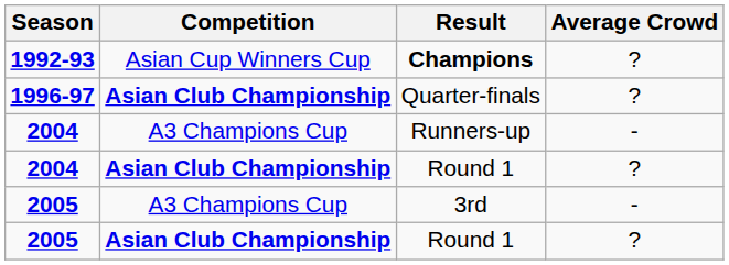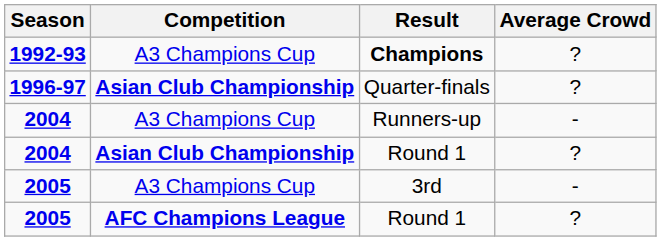 <table class="wikitable" style="text-align: center;">
 <tr>
 <th>Season</th>
 <th>Competition</th>
 <th>Result</th>
 <th>Average Crowd</th>
 </tr>
 <tr>
 <td><strong><a href='#'>1992-93</a></strong></td>
-<td><a href='#'>Asian Cup Winners Cup</a></td>
+<td><a href='#'>A3 Champions Cup</a></td>
 <td><strong>Champions</strong></td>
 <td>?</td>
 </tr>
 <tr>
 <td><strong><a href='#'>1996-97</a></strong></td>
 <td><strong><a href='#'>Asian Club Championship</a></strong></td>
 <td>Quarter-finals</td>
 <td>?</td>
 </tr>
 <tr>
 <td><strong><a href='#'>2004</a></strong></td>
 <td><a href='#'>A3 Champions Cup</a></td>
 <td>Runners-up</td>
 <td>-</td>
 </tr>
 <tr>
 <td><strong><a href='#'>2004</a></strong></td>
 <td><strong><a href='#'>Asian Club Championship</a></strong></td>
 <td>Round 1</td>
 <td>?</td>
 </tr>
 <tr>
 <td><strong><a href='#'>2005</a></strong></td>
 <td><a href='#'>A3 Champions Cup</a></td>
 <td>3rd</td>
 <td>-</td>
 </tr>
 <tr>
 <td><strong><a href='#'>2005</a></strong></td>
-<td><strong><a href='#'>Asian Club Championship</a></strong></td>
+<td><strong><a href='#'>AFC Champions League</a></strong></td>
 <td>Round 1</td>
 <td>?</td>
 </tr>
 </table>
